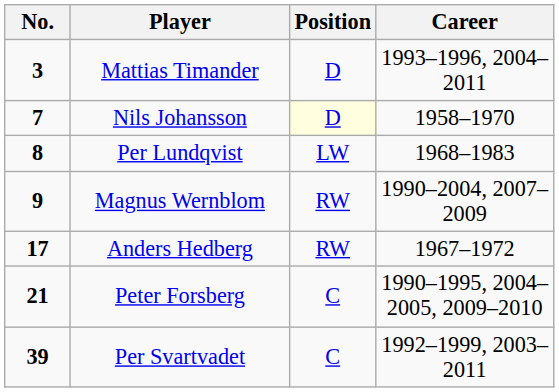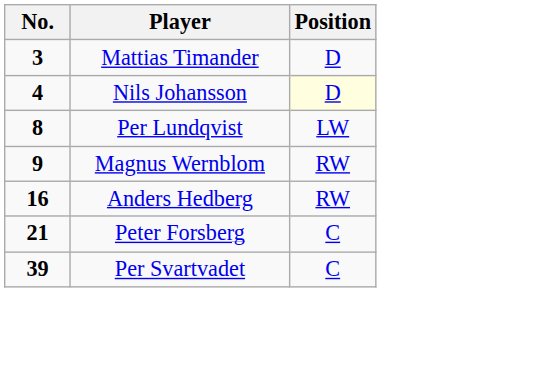 <table class="wikitable sortable" style="text-align:center">
 <tr>
 <th style="width:40px;">No.</th>
 <th style="width:150px;">Player</th>
 <th style="width:40px;">Position</th>
-<th style="width:120px;">Career</th>
 </tr>
 <tr>
 <td><strong>3</strong></td>
 <td><a href='#'>Mattias Timander</a></td>
 <td><a href='#'>D</a></td>
-<td>1993–1996, 2004–2011</td>
 </tr>
 <tr>
-<td><strong>7</strong></td>
+<td><strong>4</strong></td>
 <td><a href='#'>Nils Johansson</a></td>
 <td style="background: lightyellow;"><a href='#'>D</a></td>
-<td>1958–1970</td>
 </tr>
 <tr>
 <td><strong>8</strong></td>
 <td><a href='#'>Per Lundqvist</a></td>
 <td><a href='#'>LW</a></td>
-<td>1968–1983</td>
 </tr>
 <tr>
 <td><strong>9</strong></td>
 <td><a href='#'>Magnus Wernblom</a></td>
 <td><a href='#'>RW</a></td>
-<td>1990–2004, 2007–2009</td>
 </tr>
 <tr>
-<td><strong>17</strong></td>
+<td><strong>16</strong></td>
 <td><a href='#'>Anders Hedberg</a></td>
 <td><a href='#'>RW</a></td>
-<td>1967–1972</td>
 </tr>
 <tr>
 <td><strong>21</strong></td>
 <td><a href='#'>Peter Forsberg</a></td>
 <td><a href='#'>C</a></td>
-<td>1990–1995, 2004–2005, 2009–2010</td>
 </tr>
 <tr>
 <td><strong>39</strong></td>
 <td><a href='#'>Per Svartvadet</a></td>
 <td><a href='#'>C</a></td>
-<td>1992–1999, 2003–2011</td>
 </tr>
 </table>
